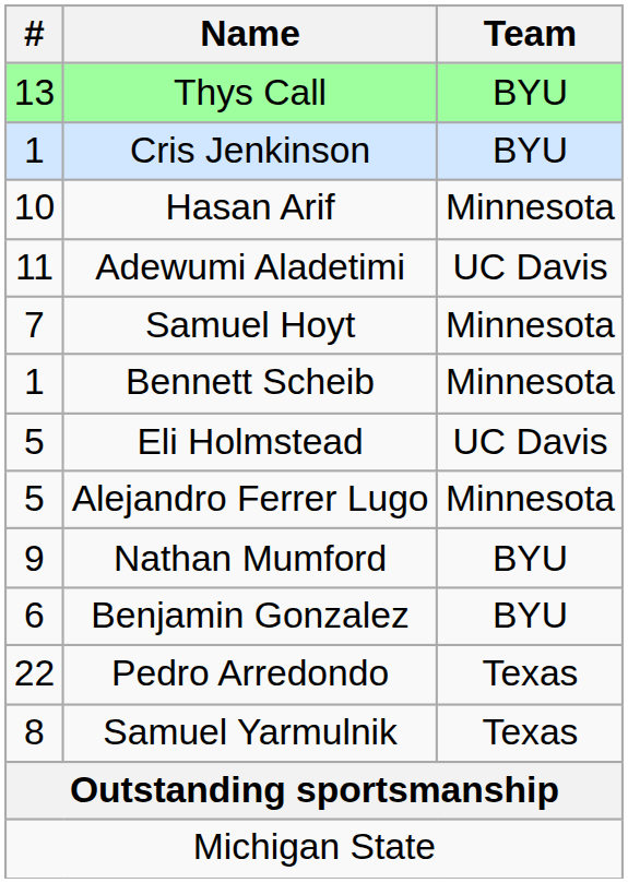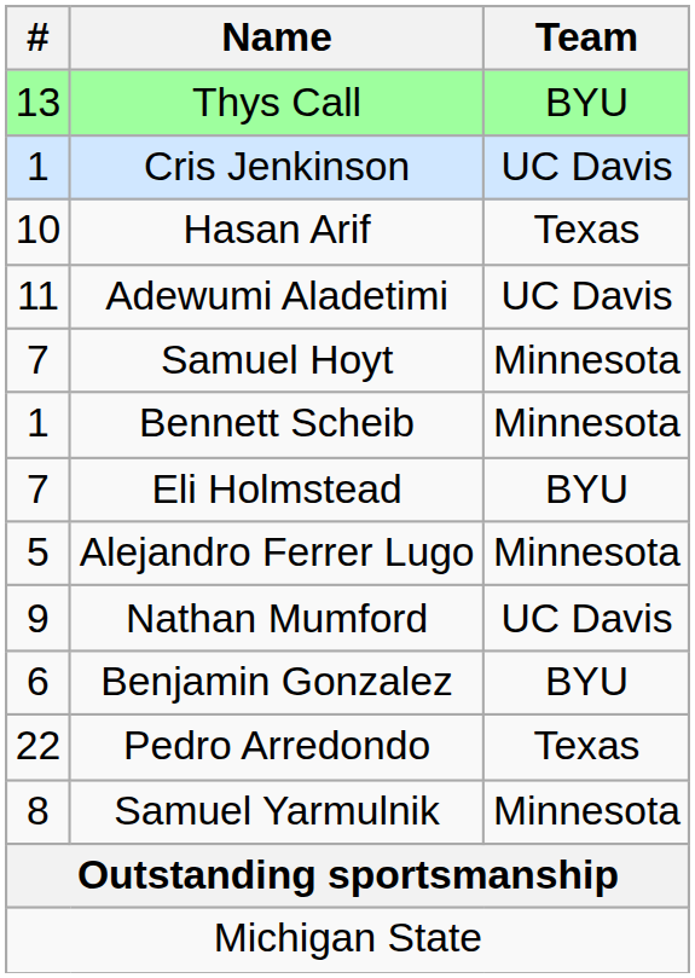 <table class="wikitable" style="text-align:center">
 <tr>
 <th>#</th>
 <th>Name</th>
 <th>Team</th>
 </tr>
 <tr bgcolor="#9eff9e">
 <td>13</td>
 <td>Thys Call</td>
 <td>BYU</td>
 </tr>
 <tr style="background:#d0e7ff">
 <td>1</td>
 <td>Cris Jenkinson</td>
-<td>BYU</td>
+<td>UC Davis</td>
 </tr>
 <tr>
 <td>10</td>
 <td>Hasan Arif</td>
-<td>Minnesota</td>
+<td>Texas</td>
 </tr>
 <tr>
 <td>11</td>
 <td>Adewumi Aladetimi</td>
 <td>UC Davis</td>
 </tr>
 <tr>
 <td>7</td>
 <td>Samuel Hoyt</td>
 <td>Minnesota</td>
 </tr>
 <tr>
 <td>1</td>
 <td>Bennett Scheib</td>
 <td>Minnesota</td>
 </tr>
 <tr>
-<td>5</td>
+<td>7</td>
 <td>Eli Holmstead</td>
-<td>UC Davis</td>
+<td>BYU</td>
 </tr>
 <tr>
 <td>5</td>
 <td>Alejandro Ferrer Lugo</td>
 <td>Minnesota</td>
 </tr>
 <tr>
 <td>9</td>
 <td>Nathan Mumford</td>
-<td>BYU</td>
+<td>UC Davis</td>
 </tr>
 <tr>
 <td>6</td>
 <td>Benjamin Gonzalez</td>
 <td>BYU</td>
 </tr>
 <tr>
 <td>22</td>
 <td>Pedro Arredondo</td>
 <td>Texas</td>
 </tr>
 <tr>
 <td>8</td>
 <td>Samuel Yarmulnik</td>
-<td>Texas</td>
+<td>Minnesota</td>
 </tr>
 <tr>
 <th colspan="3">Outstanding sportsmanship</th>
 </tr>
 <tr>
 <td colspan="3">Michigan State</td>
 </tr>
 </table>
